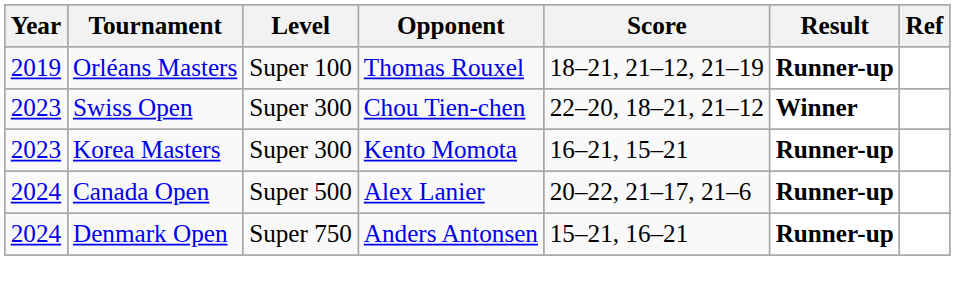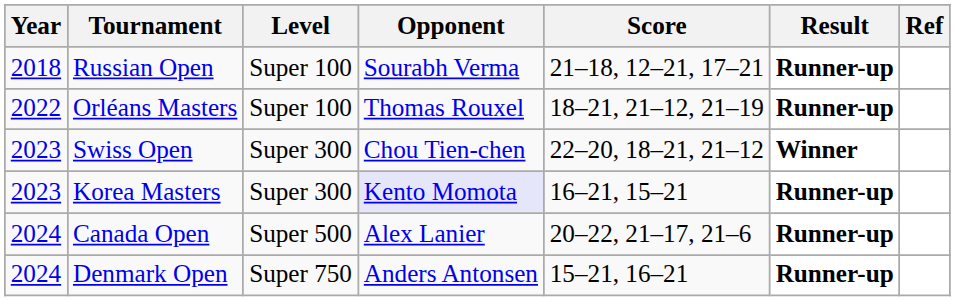 <table class="sortable wikitable" style="font-size: 90%;">
 <tr>
 <th>Year</th>
 <th>Tournament</th>
 <th>Level</th>
 <th>Opponent</th>
 <th>Score</th>
 <th>Result</th>
 <th>Ref</th>
 </tr>
 <tr>
-<td align="center"><a href='#'>2019</a></td>
+<td align="center"><a href='#'>2018</a></td>
+<td align="left"><a href='#'>Russian Open</a></td>
+<td align="left">Super 100</td>
+<td align="left"> <a href='#'>Sourabh Verma</a></td>
+<td align="left">21–18, 12–21, 17–21</td>
+<td style="text-align:left; background:white"> <strong>Runner-up</strong></td>
+<td style="text-align:center; background:white"></td>
+</tr>
+<tr>
+<td align="center"><a href='#'>2022</a></td>
 <td align="left"><a href='#'>Orléans Masters</a></td>
 <td align="left">Super 100</td>
 <td align="left"> <a href='#'>Thomas Rouxel</a></td>
 <td align="left">18–21, 21–12, 21–19</td>
 <td style="text-align:left; background:white"> <strong>Runner-up</strong></td>
 <td style="text-align:center; background:white"></td>
 </tr>
 <tr>
 <td align="center"><a href='#'>2023</a></td>
 <td align="left"><a href='#'>Swiss Open</a></td>
 <td align="left">Super 300</td>
 <td align="left"> <a href='#'>Chou Tien-chen</a></td>
 <td align="left">22–20, 18–21, 21–12</td>
 <td style="text-align:left; background:white"> <strong>Winner</strong></td>
 <td style="text-align:center; background:white"></td>
 </tr>
 <tr>
 <td align="center"><a href='#'>2023</a></td>
 <td align="left"><a href='#'>Korea Masters</a></td>
 <td align="left">Super 300</td>
-<td align="left"> <a href='#'>Kento Momota</a></td>
+<td align="left" style="background: lavender;"> <a href='#'>Kento Momota</a></td>
 <td align="left">16–21, 15–21</td>
 <td style="text-align:left; background:white"> <strong>Runner-up</strong></td>
 <td style="text-align:center; background:white"></td>
 </tr>
 <tr>
 <td align="center"><a href='#'>2024</a></td>
 <td align="left"><a href='#'>Canada Open</a></td>
 <td align="left">Super 500</td>
 <td align="left"> <a href='#'>Alex Lanier</a></td>
 <td align="left">20–22, 21–17, 21–6</td>
 <td style="text-align:left; background:white"> <strong>Runner-up</strong></td>
 <td style="text-align:center; background:white"></td>
 </tr>
 <tr>
 <td align="center"><a href='#'>2024</a></td>
 <td align="left"><a href='#'>Denmark Open</a></td>
 <td align="left">Super 750</td>
 <td align="left"> <a href='#'>Anders Antonsen</a></td>
 <td align="left">15–21, 16–21</td>
 <td style="text-align:left; background:white"> <strong>Runner-up</strong></td>
 <td style="text-align:center; background:white"></td>
 </tr>
 </table>
